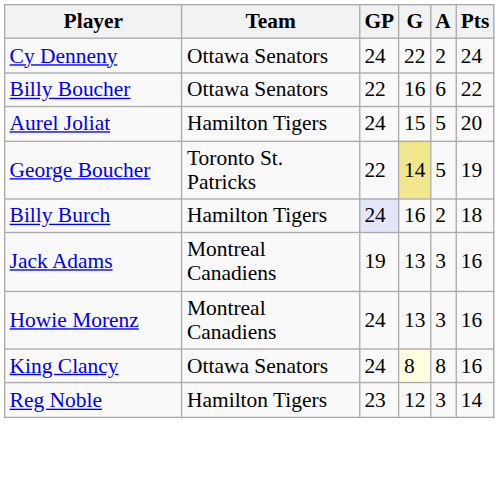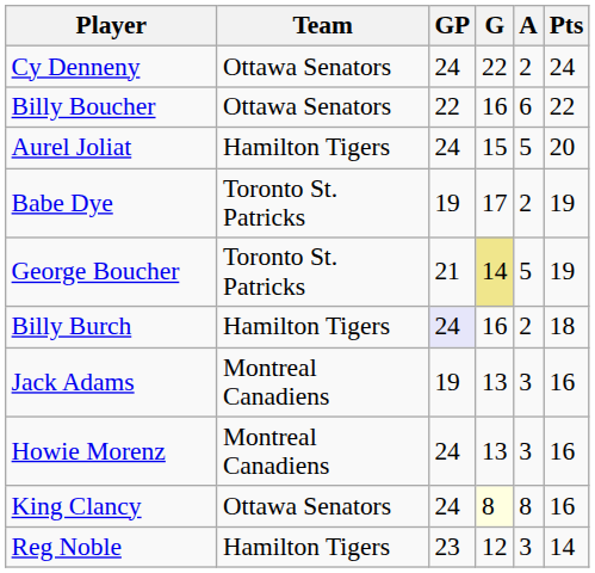 <table class="wikitable">
 <tr>
 <th bgcolor="#DDDDFF" width="125">Player</th>
 <th bgcolor="#DDDDFF" width="125">Team</th>
 <th bgcolor="#DDDDFF" width="5">GP</th>
 <th bgcolor="#DDDDFF" width="5">G</th>
 <th bgcolor="#DDDDFF" width="5">A</th>
 <th bgcolor="#DDDDFF" width="5">Pts</th>
 </tr>
 <tr>
 <td><a href='#'>Cy Denneny</a></td>
 <td>Ottawa Senators</td>
 <td>24</td>
 <td>22</td>
 <td>2</td>
 <td>24</td>
 </tr>
 <tr>
 <td><a href='#'>Billy Boucher</a></td>
 <td>Ottawa Senators</td>
 <td>22</td>
 <td>16</td>
 <td>6</td>
 <td>22</td>
 </tr>
 <tr>
 <td><a href='#'>Aurel Joliat</a></td>
 <td>Hamilton Tigers</td>
 <td>24</td>
 <td>15</td>
 <td>5</td>
 <td>20</td>
 </tr>
 <tr>
+<td><a href='#'>Babe Dye</a></td>
+<td>Toronto St. Patricks</td>
+<td>19</td>
+<td>17</td>
+<td>2</td>
+<td>19</td>
+</tr>
+<tr>
 <td><a href='#'>George Boucher</a></td>
 <td>Toronto St. Patricks</td>
-<td>22</td>
+<td>21</td>
 <td style="background: khaki;">14</td>
 <td>5</td>
 <td>19</td>
 </tr>
 <tr>
 <td><a href='#'>Billy Burch</a></td>
 <td>Hamilton Tigers</td>
 <td style="background: lavender;">24</td>
 <td>16</td>
 <td>2</td>
 <td>18</td>
 </tr>
 <tr>
 <td><a href='#'>Jack Adams</a></td>
 <td>Montreal Canadiens</td>
 <td>19</td>
 <td>13</td>
 <td>3</td>
 <td>16</td>
 </tr>
 <tr>
 <td><a href='#'>Howie Morenz</a></td>
 <td>Montreal Canadiens</td>
 <td>24</td>
 <td>13</td>
 <td>3</td>
 <td>16</td>
 </tr>
 <tr>
 <td><a href='#'>King Clancy</a></td>
 <td>Ottawa Senators</td>
 <td>24</td>
 <td style="background: lightyellow;">8</td>
 <td>8</td>
 <td>16</td>
 </tr>
 <tr>
 <td><a href='#'>Reg Noble</a></td>
 <td>Hamilton Tigers</td>
 <td>23</td>
 <td>12</td>
 <td>3</td>
 <td>14</td>
 </tr>
 </table>
